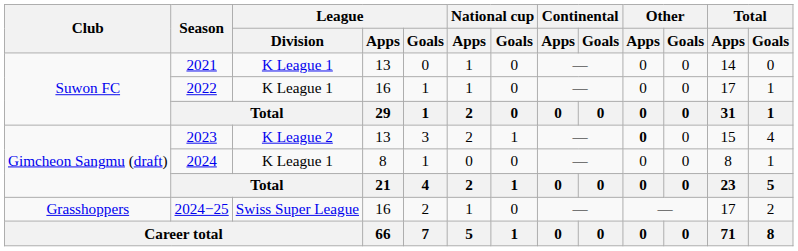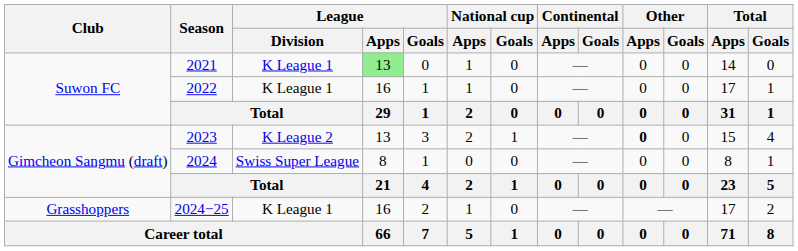 <table class="wikitable" style="text-align: center">
 <tr>
 <th rowspan="2">Club</th>
 <th rowspan="2">Season</th>
 <th colspan="3">League</th>
 <th colspan="2">National cup</th>
 <th colspan="2">Continental</th>
 <th colspan="2">Other</th>
 <th colspan="2">Total</th>
 </tr>
 <tr>
 <th>Division</th>
 <th>Apps</th>
 <th>Goals</th>
 <th>Apps</th>
 <th>Goals</th>
 <th>Apps</th>
 <th>Goals</th>
 <th>Apps</th>
 <th>Goals</th>
 <th>Apps</th>
 <th>Goals</th>
 </tr>
 <tr>
 <td rowspan=3><a href='#'>Suwon FC</a></td>
 <td><a href='#'>2021</a></td>
 <td><a href='#'>K League 1</a></td>
-<td>13</td>
+<td style="background: lightgreen;">13</td>
 <td>0</td>
 <td>1</td>
 <td>0</td>
 <td colspan="2">—</td>
 <td>0</td>
 <td>0</td>
 <td>14</td>
 <td>0</td>
 </tr>
 <tr>
 <td><a href='#'>2022</a></td>
 <td>K League 1</td>
 <td>16</td>
 <td>1</td>
 <td>1</td>
 <td>0</td>
 <td colspan="2">—</td>
 <td>0</td>
 <td>0</td>
 <td>17</td>
 <td>1</td>
 </tr>
 <tr>
 <th colspan=2>Total</th>
 <th>29</th>
 <th>1</th>
 <th>2</th>
 <th>0</th>
 <th>0</th>
 <th>0</th>
 <th>0</th>
 <th>0</th>
 <th>31</th>
 <th>1</th>
 </tr>
 <tr>
 <td rowspan=3><a href='#'>Gimcheon Sangmu</a> (<a href='#'>draft</a>)</td>
 <td><a href='#'>2023</a></td>
 <td><a href='#'>K League 2</a></td>
 <td>13</td>
 <td>3</td>
 <td>2</td>
 <td>1</td>
 <td colspan="2">—</td>
 <td><strong>0</strong></td>
 <td>0</td>
 <td>15</td>
 <td>4</td>
 </tr>
 <tr>
 <td><a href='#'>2024</a></td>
-<td>K League 1</td>
+<td><a href='#'>Swiss Super League</a></td>
 <td>8</td>
 <td>1</td>
 <td>0</td>
 <td>0</td>
 <td colspan="2">—</td>
 <td>0</td>
 <td>0</td>
 <td>8</td>
 <td>1</td>
 </tr>
 <tr>
 <th colspan=2>Total</th>
 <th>21</th>
 <th>4</th>
 <th>2</th>
 <th>1</th>
 <th>0</th>
 <th>0</th>
 <th>0</th>
 <th>0</th>
 <th>23</th>
 <th>5</th>
 </tr>
 <tr>
 <td><a href='#'>Grasshoppers</a></td>
 <td><a href='#'>2024−25</a></td>
-<td><a href='#'>Swiss Super League</a></td>
+<td>K League 1</td>
 <td>16</td>
 <td>2</td>
 <td>1</td>
 <td>0</td>
 <td colspan="2">—</td>
 <td colspan="2">—</td>
 <td>17</td>
 <td>2</td>
 </tr>
 <tr>
 <th colspan=3>Career total</th>
 <th>66</th>
 <th>7</th>
 <th>5</th>
 <th>1</th>
 <th>0</th>
 <th>0</th>
 <th>0</th>
 <th>0</th>
 <th>71</th>
 <th>8</th>
 </tr>
 </table>
